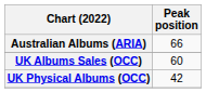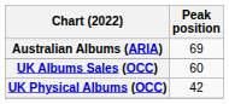 <table class="wikitable sortable plainrowheaders" style="text-align:center">
 <tr>
 <th scope="col">Chart (2022)</th>
 <th scope="col">Peak<br>position</th>
 </tr>
 <tr>
 <th scope="row">Australian Albums (<a href='#'>ARIA</a>)</th>
-<td>66</td>
+<td>69</td>
 </tr>
 <tr>
 </tr>
 <tr>
 </tr>
 <tr>
 </tr>
 <tr>
 </tr>
 <tr>
 </tr>
 <tr>
 </tr>
 <tr>
 </tr>
 <tr>
 </tr>
 <tr>
 </tr>
 <tr>
 <th scope="row"><a href='#'>UK Albums Sales</a> (<a href='#'>OCC</a>)</th>
 <td>60</td>
 </tr>
 <tr>
 <th scope="row"><a href='#'>UK Physical Albums</a> (<a href='#'>OCC</a>)</th>
 <td>42</td>
 </tr>
 <tr>
 </tr>
 </table>
